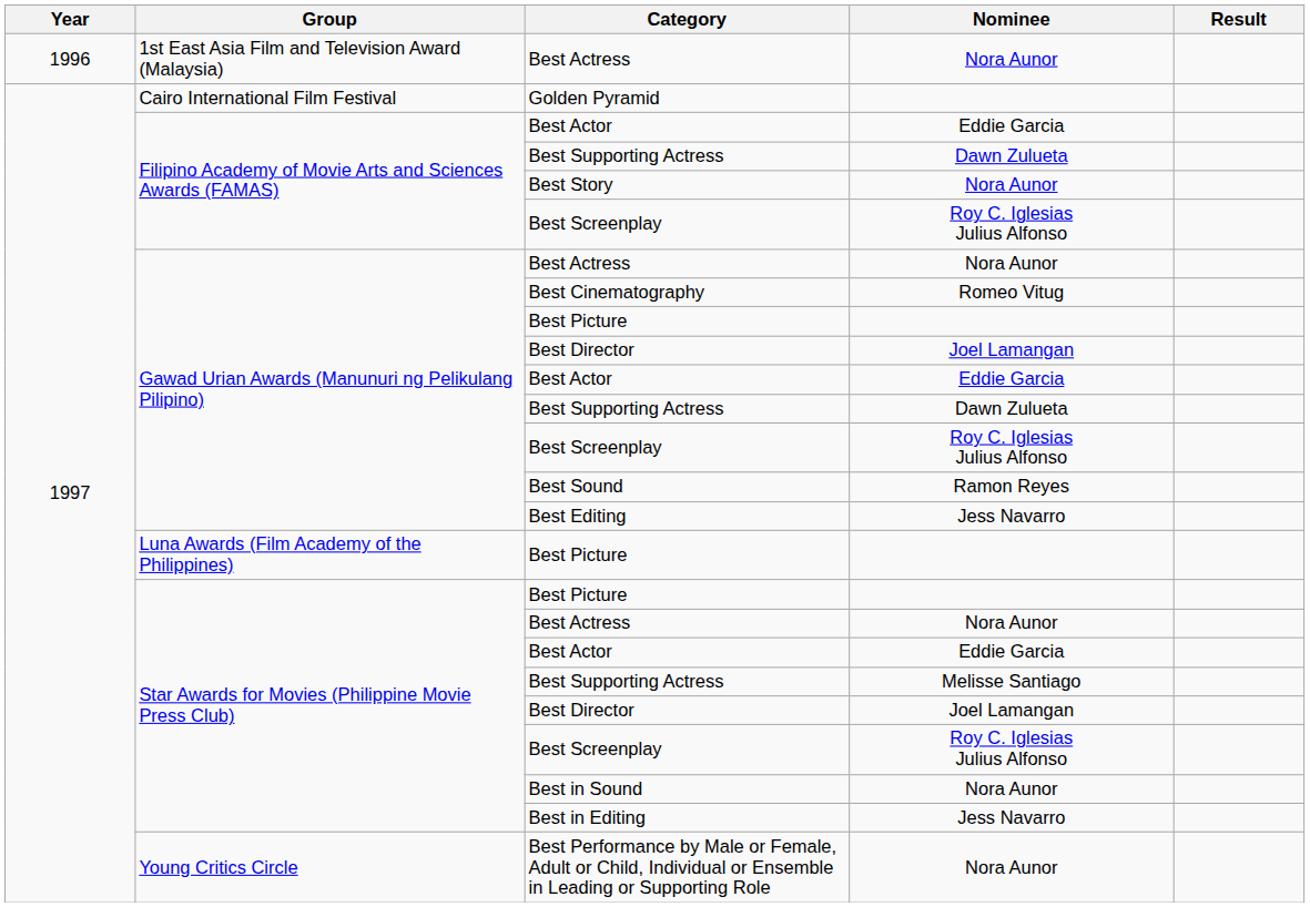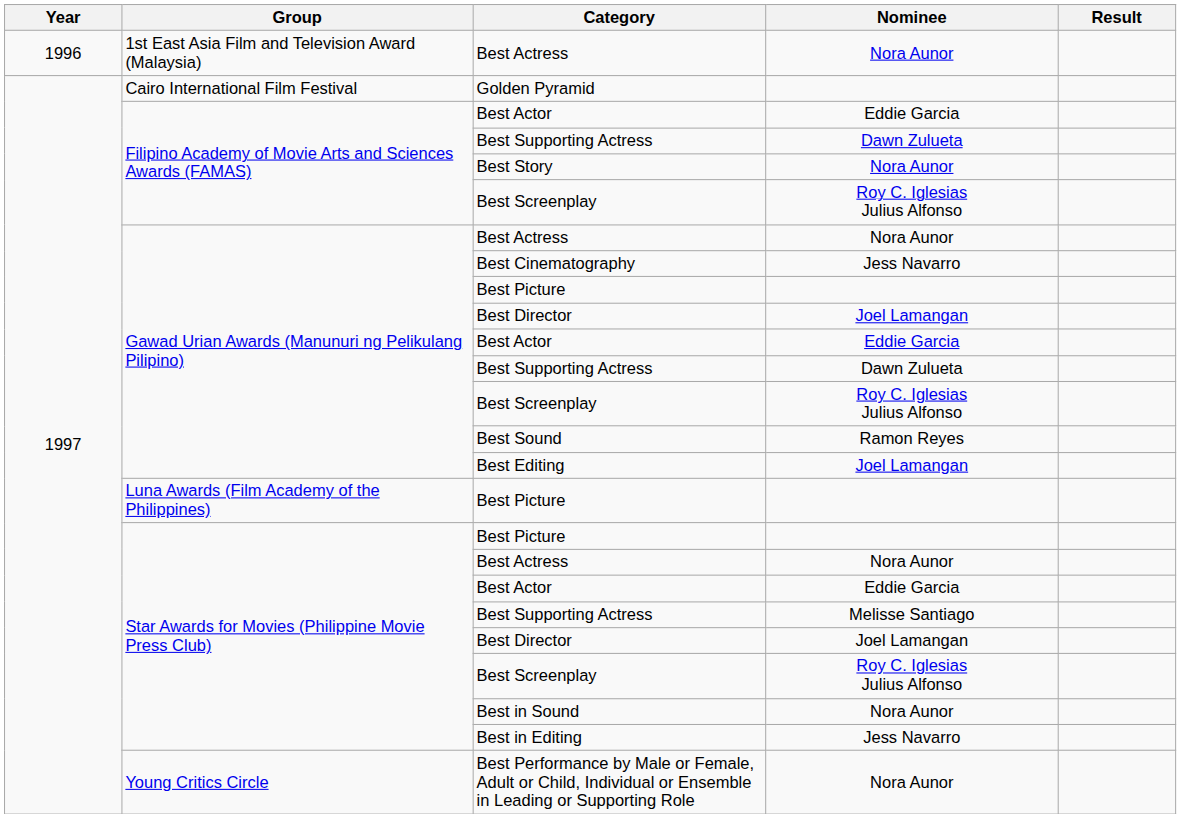 <table | width="90%" class="wikitable sortable">
 <tr>
 <th width="10%">Year</th>
 <th width="30%">Group</th>
 <th width="25%">Category</th>
 <th width="25%">Nominee</th>
 <th width="10%">Result</th>
 </tr>
 <tr>
 <td align="center">1996</td>
 <td align="left">1st East Asia Film and Television Award (Malaysia)</td>
 <td align="left">Best Actress</td>
 <td align="center"><a href='#'>Nora Aunor</a></td>
 <td></td>
 </tr>
 <tr>
 <td rowspan="24" align="center">1997</td>
 <td align="left">Cairo International Film Festival</td>
 <td align="left">Golden Pyramid</td>
 <td align="center"></td>
 <td></td>
 </tr>
 <tr>
 <td rowspan="4" align="left"><a href='#'>Filipino Academy of Movie Arts and Sciences Awards (FAMAS)</a></td>
 <td align="left">Best Actor</td>
 <td align="center">Eddie Garcia</td>
 <td></td>
 </tr>
 <tr>
 <td align="left">Best Supporting Actress</td>
 <td align="center"><a href='#'>Dawn Zulueta</a></td>
 <td></td>
 </tr>
 <tr>
 <td align="left">Best Story</td>
 <td align="center"><a href='#'>Nora Aunor</a></td>
 <td></td>
 </tr>
 <tr>
 <td align="left">Best Screenplay</td>
 <td align="center"><a href='#'>Roy C. Iglesias</a><br>Julius Alfonso</td>
 <td></td>
 </tr>
 <tr>
 <td rowspan="9" align="left"><a href='#'>Gawad Urian Awards (Manunuri ng Pelikulang Pilipino)</a></td>
 <td align="left">Best Actress</td>
 <td align="center">Nora Aunor</td>
 <td></td>
 </tr>
 <tr>
 <td align="left">Best Cinematography</td>
-<td align="center">Romeo Vitug</td>
+<td align="center">Jess Navarro</td>
 <td></td>
 </tr>
 <tr>
 <td align="left">Best Picture</td>
 <td align="center"></td>
 <td></td>
 </tr>
 <tr>
 <td align="left">Best Director</td>
 <td align="center"><a href='#'>Joel Lamangan</a></td>
 <td></td>
 </tr>
 <tr>
 <td align="left">Best Actor</td>
 <td align="center"><a href='#'>Eddie Garcia</a></td>
 <td></td>
 </tr>
 <tr>
 <td align="left">Best Supporting Actress</td>
 <td align="center">Dawn Zulueta</td>
 <td></td>
 </tr>
 <tr>
 <td align="left">Best Screenplay</td>
 <td align="center"><a href='#'>Roy C. Iglesias</a><br>Julius Alfonso</td>
 <td></td>
 </tr>
 <tr>
 <td align="left">Best Sound</td>
 <td align="center">Ramon Reyes</td>
 <td></td>
 </tr>
 <tr>
 <td align="left">Best Editing</td>
-<td align="center">Jess Navarro</td>
+<td align="center"><a href='#'>Joel Lamangan</a></td>
 <td></td>
 </tr>
 <tr>
 <td align="left"><a href='#'>Luna Awards (Film Academy of the Philippines)</a></td>
 <td align="left">Best Picture</td>
 <td align="center"></td>
 <td></td>
 </tr>
 <tr>
 <td rowspan="8" align="left"><a href='#'>Star Awards for Movies (Philippine Movie Press Club)</a></td>
 <td align="left">Best Picture</td>
 <td align="center"></td>
 <td></td>
 </tr>
 <tr>
 <td align="left">Best Actress</td>
 <td align="center">Nora Aunor</td>
 <td></td>
 </tr>
 <tr>
 <td align="left">Best Actor</td>
 <td align="center">Eddie Garcia</td>
 <td></td>
 </tr>
 <tr>
 <td align="left">Best Supporting Actress</td>
 <td align="center">Melisse Santiago</td>
 <td></td>
 </tr>
 <tr>
 <td align="left">Best Director</td>
 <td align="center">Joel Lamangan</td>
 <td></td>
 </tr>
 <tr>
 <td align="left">Best Screenplay</td>
 <td align="center"><a href='#'>Roy C. Iglesias</a><br>Julius Alfonso</td>
 <td></td>
 </tr>
 <tr>
 <td align="left">Best in Sound</td>
 <td align="center">Nora Aunor</td>
 <td></td>
 </tr>
 <tr>
 <td align="left">Best in Editing</td>
 <td align="center">Jess Navarro</td>
 <td></td>
 </tr>
 <tr>
 <td align="left"><a href='#'>Young Critics Circle</a></td>
 <td align="left">Best Performance by Male or Female, Adult or Child, Individual or Ensemble in Leading or Supporting Role</td>
 <td align="center">Nora Aunor</td>
 <td></td>
 </tr>
 </table>
